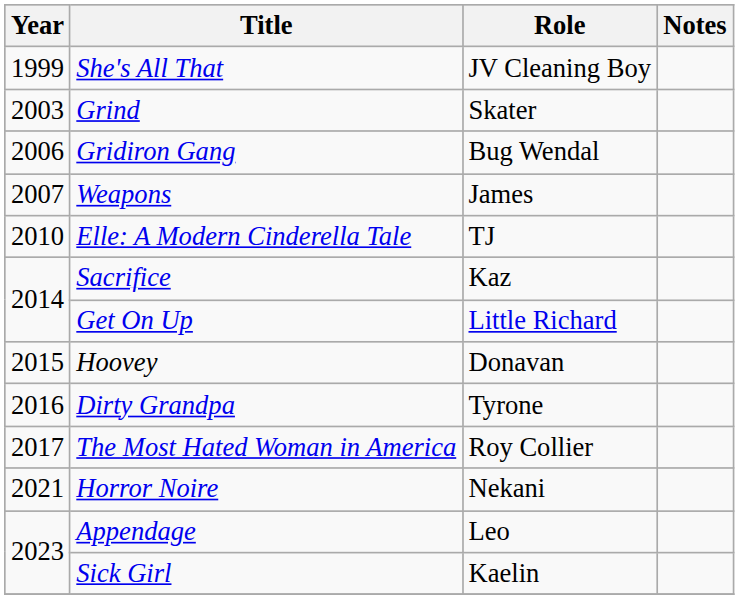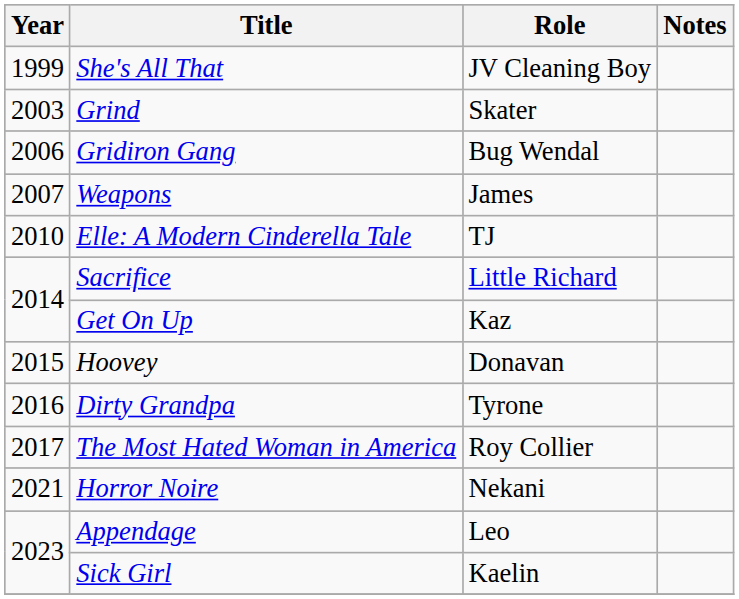 <table class="wikitable sortable">
 <tr>
 <th scope="col">Year</th>
 <th scope="col">Title</th>
 <th scope="col">Role</th>
 <th scope="col" class="unsortable">Notes</th>
 </tr>
 <tr>
 <td>1999</td>
 <td><em><a href='#'>She's All That</a></em></td>
 <td>JV Cleaning Boy</td>
 <td></td>
 </tr>
 <tr>
 <td>2003</td>
 <td><em><a href='#'>Grind</a></em></td>
 <td>Skater</td>
 <td></td>
 </tr>
 <tr>
 <td>2006</td>
 <td><em><a href='#'>Gridiron Gang</a></em></td>
 <td>Bug Wendal</td>
 <td></td>
 </tr>
 <tr>
 <td>2007</td>
 <td><em><a href='#'>Weapons</a></em></td>
 <td>James</td>
 <td></td>
 </tr>
 <tr>
 <td>2010</td>
 <td><em><a href='#'>Elle: A Modern Cinderella Tale</a></em></td>
 <td>TJ</td>
 <td></td>
 </tr>
 <tr>
 <td rowspan="2">2014</td>
 <td><em><a href='#'>Sacrifice</a></em></td>
-<td>Kaz</td>
+<td><a href='#'>Little Richard</a></td>
 <td></td>
 </tr>
 <tr>
 <td><em><a href='#'>Get On Up</a></em></td>
-<td><a href='#'>Little Richard</a></td>
+<td>Kaz</td>
 <td></td>
 </tr>
 <tr>
 <td>2015</td>
 <td><em>Hoovey</em></td>
 <td>Donavan</td>
 <td></td>
 </tr>
 <tr>
 <td>2016</td>
 <td><em><a href='#'>Dirty Grandpa</a></em></td>
 <td>Tyrone</td>
 <td></td>
 </tr>
 <tr>
 <td>2017</td>
 <td><em><a href='#'>The Most Hated Woman in America</a></em></td>
 <td>Roy Collier</td>
 <td></td>
 </tr>
 <tr>
 <td>2021</td>
 <td><em><a href='#'>Horror Noire</a></em></td>
 <td>Nekani</td>
 <td></td>
 </tr>
 <tr>
 <td rowspan="2">2023</td>
 <td><em><a href='#'>Appendage</a></em></td>
 <td>Leo</td>
 <td></td>
 </tr>
 <tr>
 <td><em><a href='#'>Sick Girl</a></em></td>
 <td>Kaelin</td>
 <td></td>
 </tr>
 <tr>
 </tr>
 </table>
